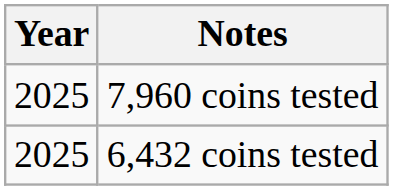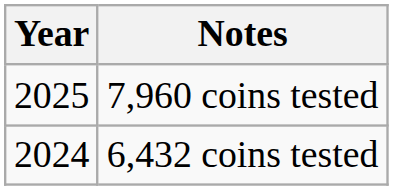 <table class="wikitable">
 <tr>
 <th>Year</th>
 <th>Notes</th>
 </tr>
 <tr>
 <td>2025</td>
 <td>7,960 coins tested</td>
 </tr>
 <tr>
-<td>2025</td>
+<td>2024</td>
 <td>6,432 coins tested</td>
 </tr>
 </table>
